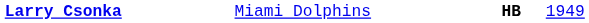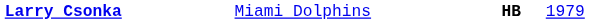 <table style="border:'1' 'solid' 'gray' " width="500">
 <tr>
 <td><br></td>
 </tr>
 <tr>
 <td><strong><a href='#'>Larry Csonka</a></strong></td>
 <td><a href='#'>Miami Dolphins</a></td>
 <td><strong>HB</strong></td>
-<td><a href='#'>1949</a></td>
+<td><a href='#'>1979</a></td>
 </tr>
 </table>
